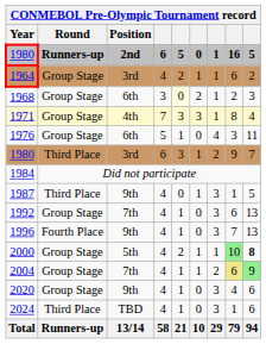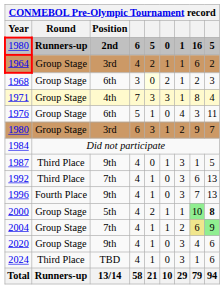 <table class="wikitable" style="text-align: center;">
 <tr>
 <th colspan="9"><a href='#'>CONMEBOL Pre-Olympic Tournament</a> record</th>
 </tr>
 <tr>
 <th>Year</th>
 <th>Round</th>
 <th>Position</th>
 <th></th>
 <th></th>
 <th></th>
 <th></th>
 <th></th>
 <th></th>
 </tr>
 <tr style="background:silver">
 <td style="border:3px solid red"> <a href='#'>1980</a></td>
 <td><strong>Runners-up</strong></td>
 <td><strong>2nd</strong></td>
 <td><strong>6</strong></td>
 <td><strong>5</strong></td>
 <td><strong>0</strong></td>
 <td><strong>1</strong></td>
 <td><strong>16</strong></td>
 <td><strong>5</strong></td>
 </tr>
 <tr style="background:#c96">
 <td style="border:3px solid red"> <a href='#'>1964</a></td>
 <td>Group Stage</td>
 <td>3rd</td>
 <td>4</td>
 <td>2</td>
 <td>1</td>
 <td>1</td>
 <td>6</td>
 <td>2</td>
 </tr>
 <tr>
 <td> <a href='#'>1968</a></td>
 <td>Group Stage</td>
 <td>6th</td>
 <td>3</td>
 <td style="background: lightyellow;">0</td>
 <td>2</td>
 <td>1</td>
 <td>2</td>
 <td>3</td>
 </tr>
 <tr style="background:#fffacd">
 <td> <a href='#'>1971</a></td>
 <td>Group Stage</td>
 <td>4th</td>
 <td>7</td>
 <td>3</td>
 <td>3</td>
 <td>1</td>
 <td>8</td>
 <td>4</td>
 </tr>
 <tr>
 <td> <a href='#'>1976</a></td>
 <td>Group Stage</td>
 <td>6th</td>
 <td>5</td>
 <td>1</td>
 <td>0</td>
 <td>4</td>
 <td>3</td>
 <td>11</td>
 </tr>
 <tr style="background:#c96">
 <td> <a href='#'>1980</a></td>
-<td>Third Place</td>
+<td>Group Stage</td>
 <td>3rd</td>
 <td>6</td>
 <td>3</td>
 <td>1</td>
 <td>2</td>
 <td>9</td>
 <td>7</td>
 </tr>
 <tr>
 <td> <a href='#'>1984</a></td>
 <td colspan="8"><em>Did not participate</em></td>
 </tr>
 <tr>
 <td> <a href='#'>1987</a></td>
 <td>Third Place</td>
 <td>9th</td>
 <td>4</td>
 <td>0</td>
 <td>1</td>
 <td>3</td>
 <td>1</td>
 <td>5</td>
 </tr>
 <tr>
 <td> <a href='#'>1992</a></td>
-<td>Group Stage</td>
+<td>Third Place</td>
 <td>7th</td>
 <td>4</td>
 <td>1</td>
 <td>0</td>
 <td>3</td>
 <td>6</td>
 <td>13</td>
 </tr>
 <tr>
 <td> <a href='#'>1996</a></td>
 <td>Fourth Place</td>
 <td>9th</td>
 <td>4</td>
 <td>1</td>
 <td>0</td>
 <td>3</td>
 <td>7</td>
 <td>13</td>
 </tr>
 <tr>
 <td> <a href='#'>2000</a></td>
 <td>Group Stage</td>
 <td>5th</td>
 <td>4</td>
 <td>2</td>
 <td>1</td>
 <td>1</td>
 <td style="background: lightgreen;">10</td>
 <td><strong>8</strong></td>
 </tr>
 <tr>
 <td> <a href='#'>2004</a></td>
 <td>Group Stage</td>
 <td>7th</td>
 <td>4</td>
 <td>1</td>
 <td>1</td>
 <td>2</td>
 <td style="background: khaki;">6</td>
 <td style="background: lightgreen;">9</td>
 </tr>
 <tr>
 <td> <a href='#'>2020</a></td>
 <td>Group Stage</td>
 <td>9th</td>
 <td>4</td>
 <td>1</td>
 <td>0</td>
 <td>3</td>
 <td>4</td>
 <td>6</td>
 </tr>
 <tr>
 <td> <a href='#'>2024</a></td>
 <td>Third Place</td>
 <td>TBD</td>
 <td>4</td>
 <td>1</td>
 <td>0</td>
 <td>3</td>
 <td>1</td>
 <td>6</td>
 </tr>
 <tr>
 <th>Total</th>
 <th>Runners-up</th>
 <th>13/14</th>
 <th>58</th>
 <th>21</th>
 <th>10</th>
 <th>29</th>
 <th>79</th>
 <th>94</th>
 </tr>
 </table>
